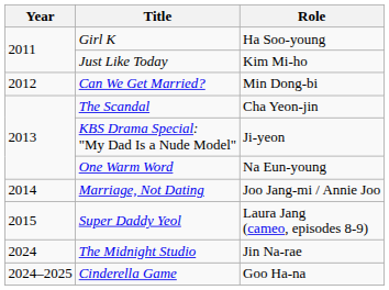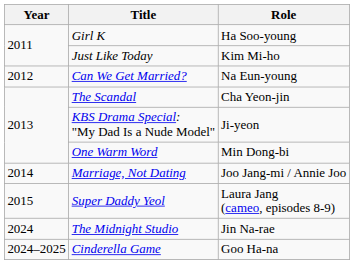 <table class="wikitable">
 <tr>
 <th>Year</th>
 <th>Title</th>
 <th>Role</th>
 </tr>
 <tr>
 <td rowspan=2>2011</td>
 <td><em>Girl K</em></td>
 <td>Ha Soo-young</td>
 </tr>
 <tr>
 <td><em>Just Like Today</em></td>
 <td>Kim Mi-ho</td>
 </tr>
 <tr>
 <td>2012</td>
 <td><em><a href='#'>Can We Get Married?</a></em></td>
-<td>Min Dong-bi</td>
+<td>Na Eun-young</td>
 </tr>
 <tr>
 <td rowspan=3>2013</td>
 <td><em><a href='#'>The Scandal</a></em></td>
 <td>Cha Yeon-jin</td>
 </tr>
 <tr>
 <td><em><a href='#'>KBS Drama Special</a>:</em><br>"My Dad Is a Nude Model"</td>
 <td>Ji-yeon</td>
 </tr>
 <tr>
 <td><em><a href='#'>One Warm Word</a></em></td>
-<td>Na Eun-young</td>
+<td>Min Dong-bi</td>
 </tr>
 <tr>
 <td>2014</td>
 <td><em><a href='#'>Marriage, Not Dating</a></em></td>
 <td>Joo Jang-mi / Annie Joo</td>
 </tr>
 <tr>
 <td>2015</td>
 <td><em><a href='#'>Super Daddy Yeol</a></em></td>
 <td>Laura Jang<br>(<a href='#'>cameo</a>, episodes 8-9)</td>
 </tr>
 <tr>
 <td>2024</td>
 <td><em><a href='#'>The Midnight Studio</a></em></td>
 <td>Jin Na-rae</td>
 </tr>
 <tr>
 <td>2024–2025</td>
 <td><em><a href='#'>Cinderella Game</a></em></td>
 <td>Goo Ha-na</td>
 </tr>
 </table>
